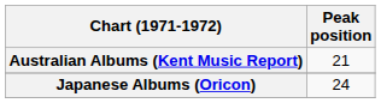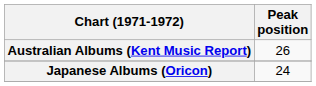 <table class="wikitable sortable plainrowheaders" style="text-align:center">
 <tr>
 <th scope="col">Chart (1971-1972)</th>
 <th scope="col">Peak<br>position</th>
 </tr>
 <tr>
 <th scope="row">Australian Albums (<a href='#'>Kent Music Report</a>)</th>
-<td>21</td>
+<td>26</td>
 </tr>
 <tr>
 </tr>
 <tr>
 <th scope="row">Japanese Albums (<a href='#'>Oricon</a>)</th>
 <td align="center">24</td>
 </tr>
 <tr>
 </tr>
 </table>
